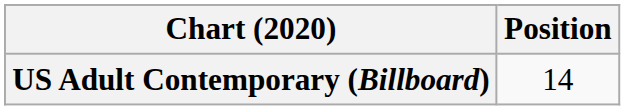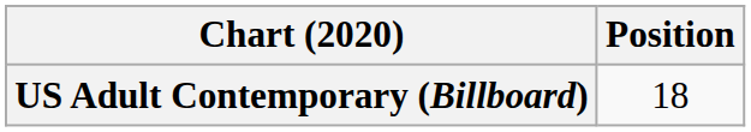 <table class="wikitable plainrowheaders" style="text-align:center">
 <tr>
 <th scope="col">Chart (2020)</th>
 <th scope="col">Position</th>
 </tr>
 <tr>
 <th scope="row">US Adult Contemporary (<em>Billboard</em>)</th>
-<td>14</td>
+<td>18</td>
 </tr>
 </table>
